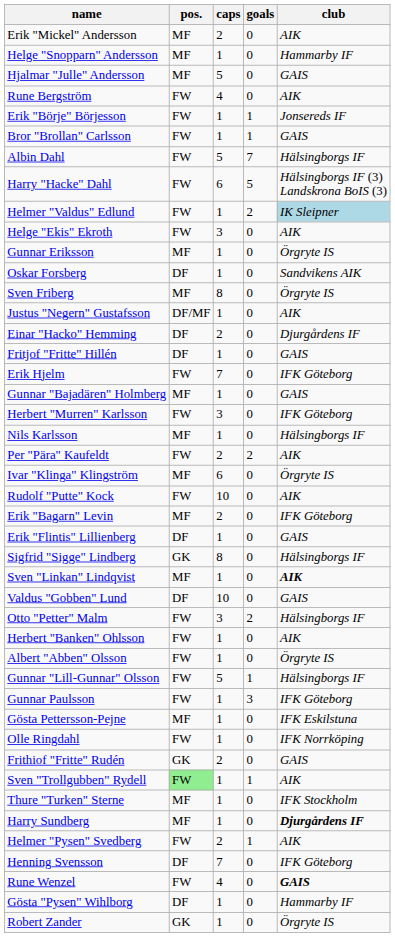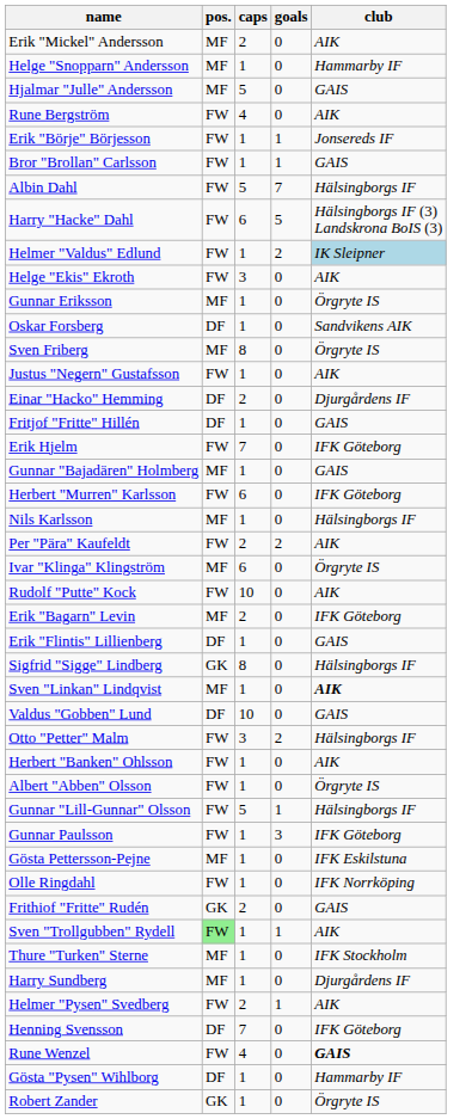 <table class="wikitable" border="1">
 <tr>
 <th>name</th>
 <th>pos.</th>
 <th>caps</th>
 <th>goals</th>
 <th>club</th>
 </tr>
 <tr>
 <td>Erik "Mickel" Andersson</td>
 <td>MF</td>
 <td>2</td>
 <td>0</td>
 <td><em>AIK</em></td>
 </tr>
 <tr>
 <td><a href='#'>Helge "Snopparn" Andersson</a></td>
 <td>MF</td>
 <td>1</td>
 <td>0</td>
 <td><em>Hammarby IF</em></td>
 </tr>
 <tr>
 <td><a href='#'>Hjalmar "Julle" Andersson</a></td>
 <td>MF</td>
 <td>5</td>
 <td>0</td>
 <td><em>GAIS</em></td>
 </tr>
 <tr>
 <td><a href='#'>Rune Bergström</a></td>
 <td>FW</td>
 <td>4</td>
 <td>0</td>
 <td><em>AIK</em></td>
 </tr>
 <tr>
 <td><a href='#'>Erik "Börje" Börjesson</a></td>
 <td>FW</td>
 <td>1</td>
 <td>1</td>
 <td><em>Jonsereds IF</em></td>
 </tr>
 <tr>
 <td><a href='#'>Bror "Brollan" Carlsson</a></td>
 <td>FW</td>
 <td>1</td>
 <td>1</td>
 <td><em>GAIS</em></td>
 </tr>
 <tr>
 <td><a href='#'>Albin Dahl</a></td>
 <td>FW</td>
 <td>5</td>
 <td>7</td>
 <td><em>Hälsingborgs IF</em></td>
 </tr>
 <tr>
 <td><a href='#'>Harry "Hacke" Dahl</a></td>
 <td>FW</td>
 <td>6</td>
 <td>5</td>
 <td><em>Hälsingborgs IF</em> (3) <br><em>Landskrona BoIS</em> (3)</td>
 </tr>
 <tr>
 <td><a href='#'>Helmer "Valdus" Edlund</a></td>
 <td>FW</td>
 <td>1</td>
 <td>2</td>
 <td style="background: lightblue;"><em>IK Sleipner</em></td>
 </tr>
 <tr>
 <td><a href='#'>Helge "Ekis" Ekroth</a></td>
 <td>FW</td>
 <td>3</td>
 <td>0</td>
 <td><em>AIK</em></td>
 </tr>
 <tr>
 <td><a href='#'>Gunnar Eriksson</a></td>
 <td>MF</td>
 <td>1</td>
 <td>0</td>
 <td><em>Örgryte IS</em></td>
 </tr>
 <tr>
 <td><a href='#'>Oskar Forsberg</a></td>
 <td>DF</td>
 <td>1</td>
 <td>0</td>
 <td><em>Sandvikens AIK</em></td>
 </tr>
 <tr>
 <td><a href='#'>Sven Friberg</a></td>
 <td>MF</td>
 <td>8</td>
 <td>0</td>
 <td><em>Örgryte IS</em></td>
 </tr>
 <tr>
 <td><a href='#'>Justus "Negern" Gustafsson</a></td>
-<td>DF/MF</td>
+<td>FW</td>
 <td>1</td>
 <td>0</td>
 <td><em>AIK</em></td>
 </tr>
 <tr>
 <td><a href='#'>Einar "Hacko" Hemming</a></td>
 <td>DF</td>
 <td>2</td>
 <td>0</td>
 <td><em>Djurgårdens IF</em></td>
 </tr>
 <tr>
 <td><a href='#'>Fritjof "Fritte" Hillén</a></td>
 <td>DF</td>
 <td>1</td>
 <td>0</td>
 <td><em>GAIS</em></td>
 </tr>
 <tr>
 <td><a href='#'>Erik Hjelm</a></td>
 <td>FW</td>
 <td>7</td>
 <td>0</td>
 <td><em>IFK Göteborg</em></td>
 </tr>
 <tr>
 <td><a href='#'>Gunnar "Bajadären" Holmberg</a></td>
 <td>MF</td>
 <td>1</td>
 <td>0</td>
 <td><em>GAIS</em></td>
 </tr>
 <tr>
 <td><a href='#'>Herbert "Murren" Karlsson</a></td>
 <td>FW</td>
-<td>3</td>
+<td>6</td>
 <td>0</td>
 <td><em>IFK Göteborg</em></td>
 </tr>
 <tr>
 <td><a href='#'>Nils Karlsson</a></td>
 <td>MF</td>
 <td>1</td>
 <td>0</td>
 <td><em>Hälsingborgs IF</em></td>
 </tr>
 <tr>
 <td><a href='#'>Per "Pära" Kaufeldt</a></td>
 <td>FW</td>
 <td>2</td>
 <td>2</td>
 <td><em>AIK</em></td>
 </tr>
 <tr>
 <td><a href='#'>Ivar "Klinga" Klingström</a></td>
 <td>MF</td>
 <td>6</td>
 <td>0</td>
 <td><em>Örgryte IS</em></td>
 </tr>
 <tr>
 <td><a href='#'>Rudolf "Putte" Kock</a></td>
 <td>FW</td>
 <td>10</td>
 <td>0</td>
 <td><em>AIK</em></td>
 </tr>
 <tr>
 <td><a href='#'>Erik "Bagarn" Levin</a></td>
 <td>MF</td>
 <td>2</td>
 <td>0</td>
 <td><em>IFK Göteborg</em></td>
 </tr>
 <tr>
 <td><a href='#'>Erik "Flintis" Lillienberg</a></td>
 <td>DF</td>
 <td>1</td>
 <td>0</td>
 <td><em>GAIS</em></td>
 </tr>
 <tr>
 <td><a href='#'>Sigfrid "Sigge" Lindberg</a></td>
 <td>GK</td>
 <td>8</td>
 <td>0</td>
 <td><em>Hälsingborgs IF</em></td>
 </tr>
 <tr>
 <td><a href='#'>Sven "Linkan" Lindqvist</a></td>
 <td>MF</td>
 <td>1</td>
 <td>0</td>
 <td><strong><em>AIK</em></strong></td>
 </tr>
 <tr>
 <td><a href='#'>Valdus "Gobben" Lund</a></td>
 <td>DF</td>
 <td>10</td>
 <td>0</td>
 <td><em>GAIS</em></td>
 </tr>
 <tr>
 <td><a href='#'>Otto "Petter" Malm</a></td>
 <td>FW</td>
 <td>3</td>
 <td>2</td>
 <td><em>Hälsingborgs IF </em></td>
 </tr>
 <tr>
 <td><a href='#'>Herbert "Banken" Ohlsson</a></td>
 <td>FW</td>
 <td>1</td>
 <td>0</td>
 <td><em>AIK</em></td>
 </tr>
 <tr>
 <td><a href='#'>Albert "Abben" Olsson</a></td>
 <td>FW</td>
 <td>1</td>
 <td>0</td>
 <td><em>Örgryte IS</em></td>
 </tr>
 <tr>
 <td><a href='#'>Gunnar "Lill-Gunnar" Olsson</a></td>
 <td>FW</td>
 <td>5</td>
 <td>1</td>
 <td><em>Hälsingborgs IF</em></td>
 </tr>
 <tr>
 <td><a href='#'>Gunnar Paulsson</a></td>
 <td>FW</td>
 <td>1</td>
 <td>3</td>
 <td><em>IFK Göteborg</em></td>
 </tr>
 <tr>
 <td><a href='#'>Gösta Pettersson-Pejne</a></td>
 <td>MF</td>
 <td>1</td>
 <td>0</td>
 <td><em>IFK Eskilstuna</em></td>
 </tr>
 <tr>
 <td><a href='#'>Olle Ringdahl</a></td>
 <td>FW</td>
 <td>1</td>
 <td>0</td>
 <td><em>IFK Norrköping</em></td>
 </tr>
 <tr>
 <td><a href='#'>Frithiof "Fritte" Rudén</a></td>
 <td>GK</td>
 <td>2</td>
 <td>0</td>
 <td><em>GAIS</em></td>
 </tr>
 <tr>
 <td><a href='#'>Sven "Trollgubben" Rydell</a></td>
 <td style="background: lightgreen;">FW</td>
 <td>1</td>
 <td>1</td>
 <td><em>AIK</em></td>
 </tr>
 <tr>
 <td><a href='#'>Thure "Turken" Sterne</a></td>
 <td>MF</td>
 <td>1</td>
 <td>0</td>
 <td><em>IFK Stockholm</em></td>
 </tr>
 <tr>
 <td><a href='#'>Harry Sundberg</a></td>
 <td>MF</td>
 <td>1</td>
 <td>0</td>
-<td><strong><em>Djurgårdens IF</em></strong></td>
+<td><em>Djurgårdens IF</em></td>
 </tr>
 <tr>
 <td><a href='#'>Helmer "Pysen" Svedberg</a></td>
 <td>FW</td>
 <td>2</td>
 <td>1</td>
 <td><em>AIK</em></td>
 </tr>
 <tr>
 <td><a href='#'>Henning Svensson</a></td>
 <td>DF</td>
 <td>7</td>
 <td>0</td>
 <td><em>IFK Göteborg</em></td>
 </tr>
 <tr>
 <td><a href='#'>Rune Wenzel</a></td>
 <td>FW</td>
 <td>4</td>
 <td>0</td>
 <td><strong><em>GAIS</em></strong></td>
 </tr>
 <tr>
 <td><a href='#'>Gösta "Pysen" Wihlborg</a></td>
 <td>DF</td>
 <td>1</td>
 <td>0</td>
 <td><em>Hammarby IF</em></td>
 </tr>
 <tr>
 <td><a href='#'>Robert Zander</a></td>
 <td>GK</td>
 <td>1</td>
 <td>0</td>
 <td><em>Örgryte IS</em></td>
 </tr>
 </table>
